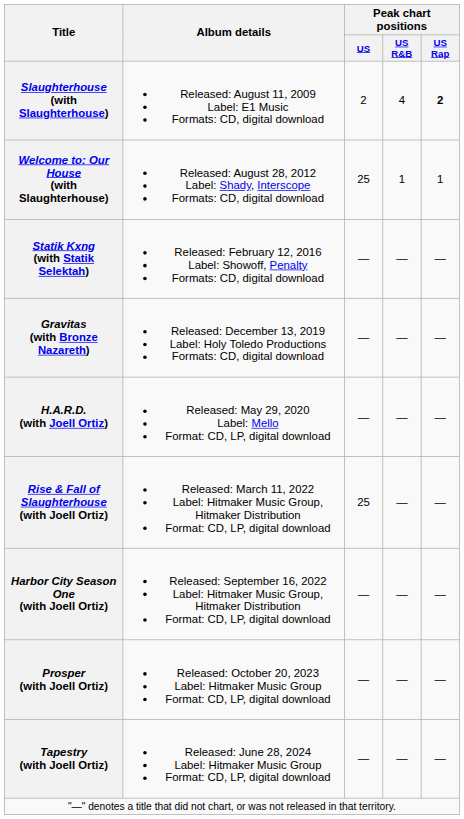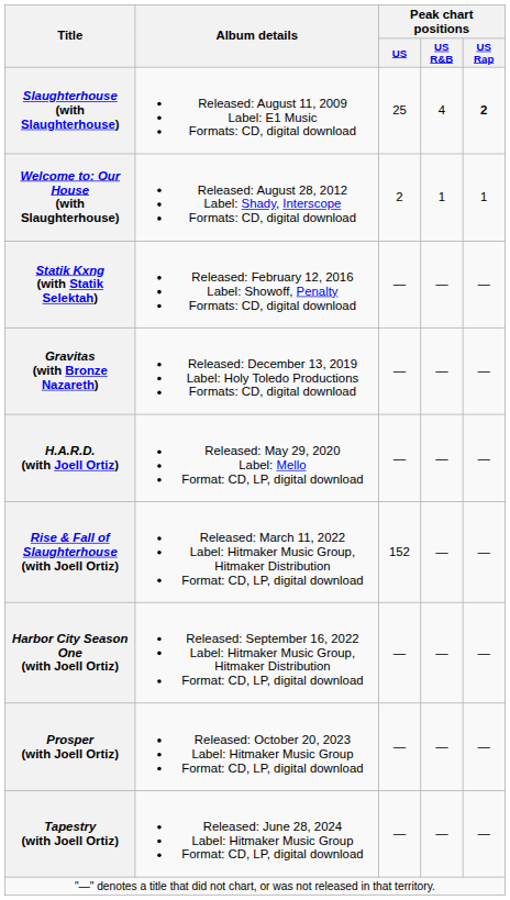 <table class="wikitable plainrowheaders" style="text-align:center;">
 <tr>
 <th scope="col" rowspan="2" style="width:10em;">Title</th>
 <th scope="col" rowspan="2" style="width:19em;">Album details</th>
 <th scope="col" colspan="3">Peak chart positions</th>
 </tr>
 <tr>
 <th scope="col" style="width:3.5em;font-size:85%;"><a href='#'>US</a><br></th>
 <th scope="col" style="width:3.5em;font-size:85%;"><a href='#'>US<br>R&B</a><br></th>
 <th scope="col" style="width:3.5em;font-size:85%;"><a href='#'>US<br>Rap</a><br></th>
 </tr>
 <tr>
 <th scope="row"><em><a href='#'>Slaughterhouse</a></em><br><span>(with <a href='#'>Slaughterhouse</a>)</span></th>
 <td><br><ul><li>Released: August 11, 2009</li><li>Label: E1 Music</li><li>Formats: CD, digital download</li></ul></td>
-<td>2</td>
+<td>25</td>
 <td>4</td>
 <td><strong>2</strong></td>
 </tr>
 <tr>
 <th scope="row"><em><a href='#'>Welcome to: Our House</a></em><br><span>(with Slaughterhouse)</span></th>
 <td><br><ul><li>Released: August 28, 2012</li><li>Label: <a href='#'>Shady</a>, <a href='#'>Interscope</a></li><li>Formats: CD, digital download</li></ul></td>
-<td>25</td>
+<td>2</td>
 <td>1</td>
 <td>1</td>
 </tr>
 <tr>
 <th scope="row"><em><a href='#'>Statik Kxng</a></em><br><span>(with <a href='#'>Statik Selektah</a>)</span></th>
 <td><br><ul><li>Released: February 12, 2016</li><li>Label: Showoff, <a href='#'>Penalty</a></li><li>Formats: CD, digital download</li></ul></td>
 <td>—</td>
 <td>—</td>
 <td>—</td>
 </tr>
 <tr>
 <th scope="row"><em>Gravitas</em><br><span>(with <a href='#'>Bronze Nazareth</a>)</span></th>
 <td><br><ul><li>Released: December 13, 2019</li><li>Label: Holy Toledo Productions</li><li>Formats: CD, digital download</li></ul></td>
 <td>—</td>
 <td>—</td>
 <td>—</td>
 </tr>
 <tr>
 <th scope="row"><em>H.A.R.D. </em><br><span>(with <a href='#'>Joell Ortiz</a>)</span></th>
 <td><br><ul><li>Released: May 29, 2020</li><li>Label: <a href='#'>Mello</a></li><li>Format: CD, LP, digital download</li></ul></td>
 <td>—</td>
 <td>—</td>
 <td>—</td>
 </tr>
 <tr>
 <th scope="row"><em><a href='#'>Rise & Fall of Slaughterhouse</a></em><br><span>(with Joell Ortiz)</span></th>
 <td><br><ul><li>Released: March 11, 2022</li><li>Label: Hitmaker Music Group, Hitmaker Distribution</li><li>Format: CD, LP, digital download</li></ul></td>
-<td>25</td>
+<td>152<br></td>
 <td>—</td>
 <td>—</td>
 </tr>
 <tr>
 <th scope="row"><em>Harbor City Season One</em><br><span>(with Joell Ortiz)</span></th>
 <td><br><ul><li>Released: September 16, 2022</li><li>Label: Hitmaker Music Group, Hitmaker Distribution</li><li>Format: CD, LP, digital download</li></ul></td>
 <td>—</td>
 <td>—</td>
 <td>—</td>
 </tr>
 <tr>
 <th scope="row"><em>Prosper</em><br><span>(with Joell Ortiz)</span></th>
 <td><br><ul><li>Released: October 20, 2023</li><li>Label: Hitmaker Music Group</li><li>Format: CD, LP, digital download</li></ul></td>
 <td>—</td>
 <td>—</td>
 <td>—</td>
 </tr>
 <tr>
 <th scope="row"><em>Tapestry</em><br><span>(with Joell Ortiz)</span></th>
 <td><br><ul><li>Released: June 28, 2024</li><li>Label: Hitmaker Music Group</li><li>Format: CD, LP, digital download</li></ul></td>
 <td>—</td>
 <td>—</td>
 <td>—</td>
 </tr>
 <tr>
 <td colspan="14" style="font-size:90%">"—" denotes a title that did not chart, or was not released in that territory.</td>
 </tr>
 </table>
